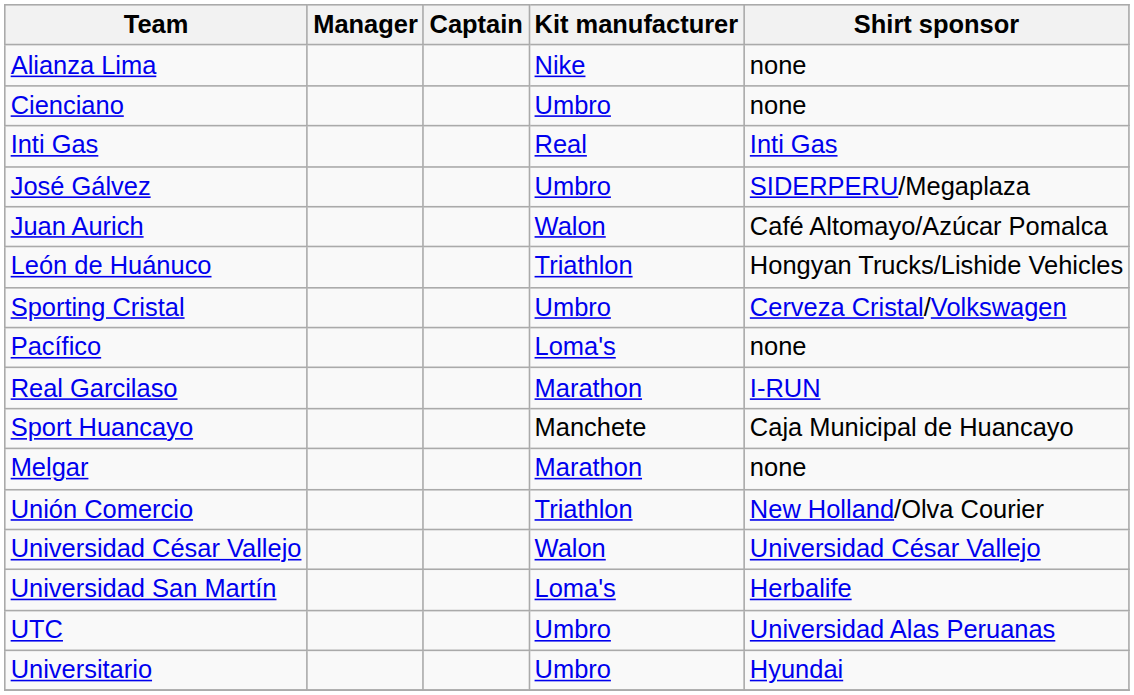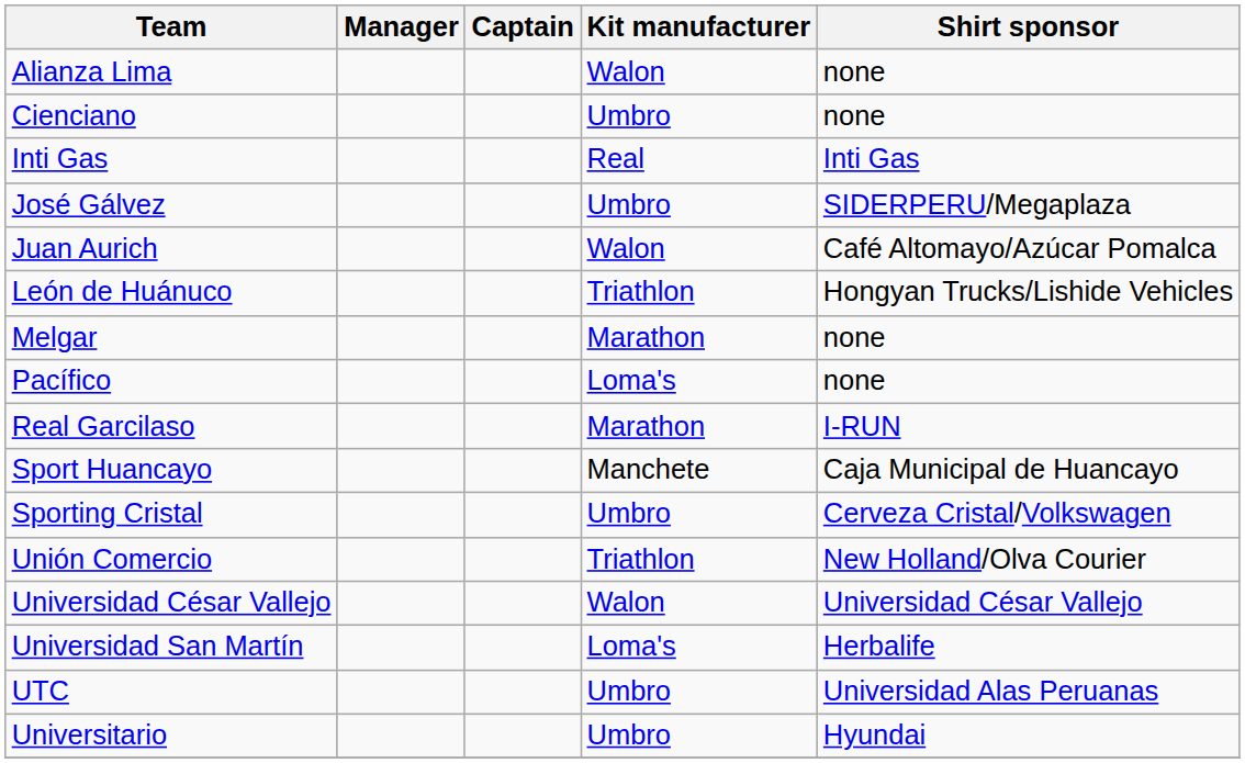 <table class="wikitable sortable" style="text-align: left;">
 <tr>
 <th>Team</th>
 <th>Manager</th>
 <th>Captain</th>
 <th>Kit manufacturer</th>
 <th>Shirt sponsor</th>
 </tr>
 <tr>
 <td><a href='#'>Alianza Lima</a></td>
 <td> </td>
 <td> </td>
-<td><a href='#'>Nike</a></td>
+<td><a href='#'>Walon</a></td>
 <td>none</td>
 </tr>
 <tr>
 <td><a href='#'>Cienciano</a></td>
 <td> </td>
 <td> </td>
 <td><a href='#'>Umbro</a></td>
 <td>none</td>
 </tr>
 <tr>
 <td><a href='#'>Inti Gas</a></td>
 <td> </td>
 <td> </td>
 <td><a href='#'>Real</a></td>
 <td><a href='#'>Inti Gas</a></td>
 </tr>
 <tr>
 <td><a href='#'>José Gálvez</a></td>
 <td> </td>
 <td> </td>
 <td><a href='#'>Umbro</a></td>
 <td><a href='#'>SIDERPERU</a>/Megaplaza</td>
 </tr>
 <tr>
 <td><a href='#'>Juan Aurich</a></td>
 <td> </td>
 <td> </td>
 <td><a href='#'>Walon</a></td>
 <td>Café Altomayo/Azúcar Pomalca</td>
 </tr>
 <tr>
 <td><a href='#'>León de Huánuco</a></td>
 <td> </td>
 <td> </td>
 <td><a href='#'>Triathlon</a></td>
 <td>Hongyan Trucks/Lishide Vehicles</td>
 </tr>
 <tr>
-<td><a href='#'>Sporting Cristal</a></td>
+<td><a href='#'>Melgar</a></td>
 <td> </td>
 <td> </td>
-<td><a href='#'>Umbro</a></td>
-<td><a href='#'>Cerveza Cristal</a>/<a href='#'>Volkswagen</a></td>
+<td><a href='#'>Marathon</a></td>
+<td>none</td>
 </tr>
 <tr>
 <td><a href='#'>Pacífico</a></td>
 <td> </td>
 <td> </td>
 <td><a href='#'>Loma's</a></td>
 <td>none</td>
 </tr>
 <tr>
 <td><a href='#'>Real Garcilaso</a></td>
 <td> </td>
 <td> </td>
 <td><a href='#'>Marathon</a></td>
 <td><a href='#'>I-RUN</a></td>
 </tr>
 <tr>
 <td><a href='#'>Sport Huancayo</a></td>
 <td> </td>
 <td> </td>
 <td>Manchete</td>
 <td>Caja Municipal de Huancayo</td>
 </tr>
 <tr>
-<td><a href='#'>Melgar</a></td>
+<td><a href='#'>Sporting Cristal</a></td>
 <td> </td>
 <td> </td>
-<td><a href='#'>Marathon</a></td>
-<td>none</td>
+<td><a href='#'>Umbro</a></td>
+<td><a href='#'>Cerveza Cristal</a>/<a href='#'>Volkswagen</a></td>
 </tr>
 <tr>
 <td><a href='#'>Unión Comercio</a></td>
 <td> </td>
 <td> </td>
 <td><a href='#'>Triathlon</a></td>
 <td><a href='#'>New Holland</a>/Olva Courier</td>
 </tr>
 <tr>
 <td><a href='#'>Universidad César Vallejo</a></td>
 <td> </td>
 <td> </td>
 <td><a href='#'>Walon</a></td>
 <td><a href='#'>Universidad César Vallejo</a></td>
 </tr>
 <tr>
 <td><a href='#'>Universidad San Martín</a></td>
 <td> </td>
 <td> </td>
 <td><a href='#'>Loma's</a></td>
 <td><a href='#'>Herbalife</a></td>
 </tr>
 <tr>
 <td><a href='#'>UTC</a></td>
 <td> </td>
 <td> </td>
 <td><a href='#'>Umbro</a></td>
 <td><a href='#'>Universidad Alas Peruanas</a></td>
 </tr>
 <tr>
 <td><a href='#'>Universitario</a></td>
 <td> </td>
 <td> </td>
 <td><a href='#'>Umbro</a></td>
 <td><a href='#'>Hyundai</a></td>
 </tr>
 <tr>
 </tr>
 </table>
